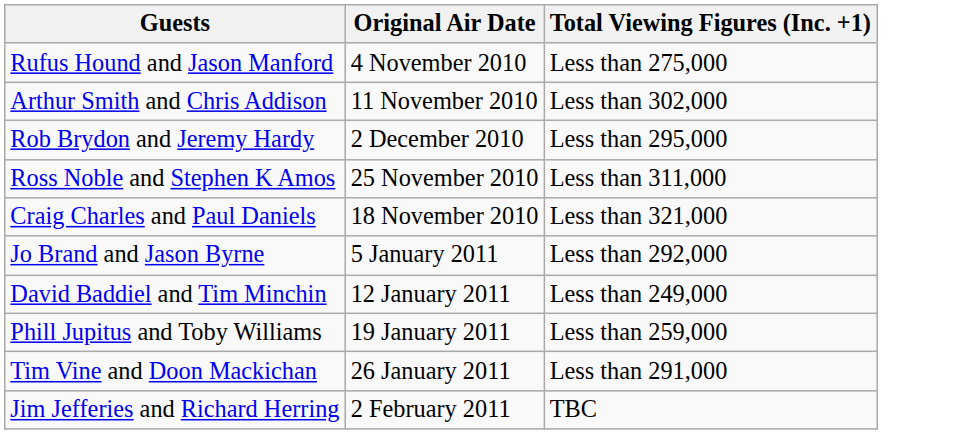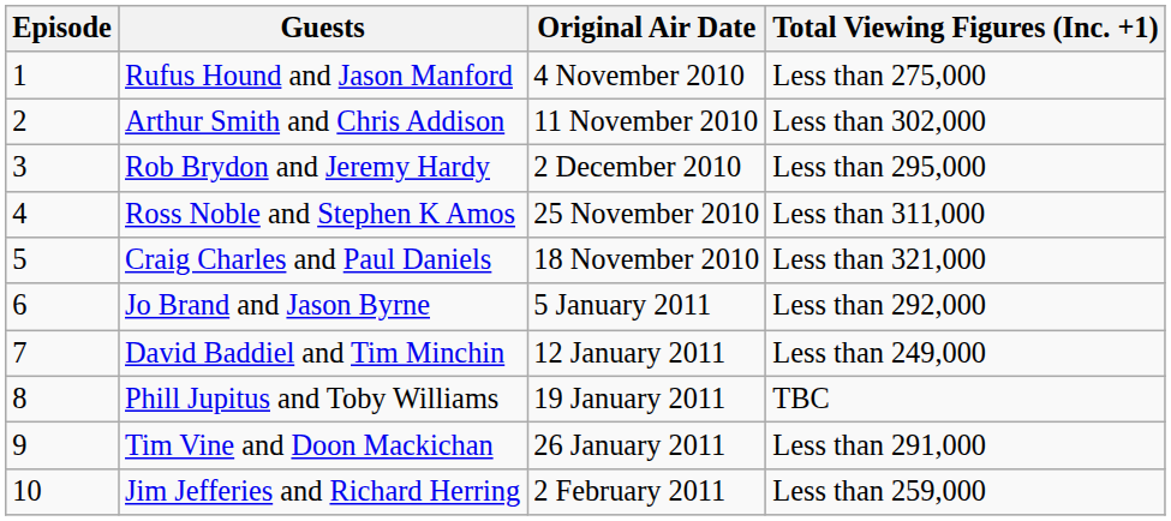 <table class="wikitable">
 <tr>
+<th>Episode</th>
 <th>Guests</th>
 <th>Original Air Date</th>
 <th>Total Viewing Figures (Inc. +1)</th>
 </tr>
 <tr>
+<td>1</td>
 <td><a href='#'>Rufus Hound</a> and <a href='#'>Jason Manford</a></td>
 <td>4 November 2010</td>
 <td>Less than 275,000</td>
 </tr>
 <tr>
+<td>2</td>
 <td><a href='#'>Arthur Smith</a> and <a href='#'>Chris Addison</a></td>
 <td>11 November 2010</td>
 <td>Less than 302,000</td>
 </tr>
 <tr>
+<td>3</td>
 <td><a href='#'>Rob Brydon</a> and <a href='#'>Jeremy Hardy</a></td>
 <td>2 December 2010</td>
 <td>Less than 295,000</td>
 </tr>
 <tr>
+<td>4</td>
 <td><a href='#'>Ross Noble</a> and <a href='#'>Stephen K Amos</a></td>
 <td>25 November 2010</td>
 <td>Less than 311,000</td>
 </tr>
 <tr>
+<td>5</td>
 <td><a href='#'>Craig Charles</a> and <a href='#'>Paul Daniels</a></td>
 <td>18 November 2010</td>
 <td>Less than 321,000</td>
 </tr>
 <tr>
+<td>6</td>
 <td><a href='#'>Jo Brand</a> and <a href='#'>Jason Byrne</a></td>
 <td>5 January 2011</td>
 <td>Less than 292,000</td>
 </tr>
 <tr>
+<td>7</td>
 <td><a href='#'>David Baddiel</a> and <a href='#'>Tim Minchin</a></td>
 <td>12 January 2011</td>
 <td>Less than 249,000</td>
 </tr>
 <tr>
+<td>8</td>
 <td><a href='#'>Phill Jupitus</a> and Toby Williams</td>
 <td>19 January 2011</td>
-<td>Less than 259,000</td>
+<td>TBC</td>
 </tr>
 <tr>
+<td>9</td>
 <td><a href='#'>Tim Vine</a> and <a href='#'>Doon Mackichan</a></td>
 <td>26 January 2011</td>
 <td>Less than 291,000</td>
 </tr>
 <tr>
+<td>10</td>
 <td><a href='#'>Jim Jefferies</a> and <a href='#'>Richard Herring</a></td>
 <td>2 February 2011</td>
-<td>TBC</td>
+<td>Less than 259,000</td>
 </tr>
 </table>
